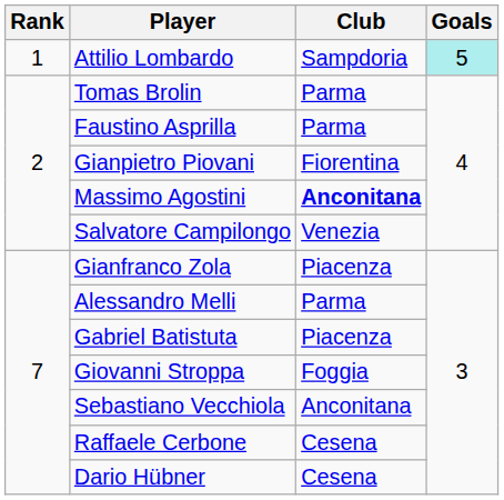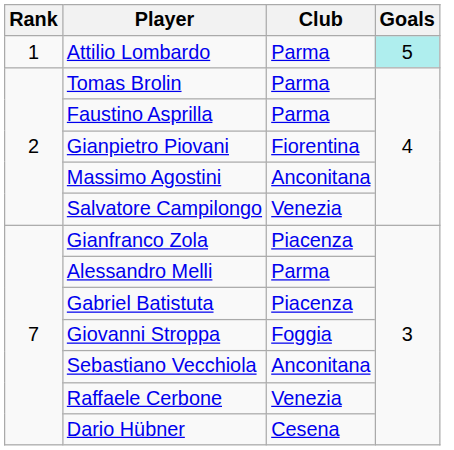 <table class="wikitable sortable" style="text-align:center">
 <tr>
 <th>Rank</th>
 <th>Player</th>
 <th>Club</th>
 <th>Goals</th>
 </tr>
 <tr>
 <td>1</td>
 <td align="left"><strong></strong> <a href='#'>Attilio Lombardo</a></td>
-<td align="left"><a href='#'>Sampdoria</a></td>
+<td align="left"><a href='#'>Parma</a></td>
 <td style="background: paleturquoise;">5</td>
 </tr>
 <tr>
 <td rowspan="5">2</td>
 <td align="left"><strong></strong> <a href='#'>Tomas Brolin</a></td>
 <td align="left"><a href='#'>Parma</a></td>
 <td rowspan="5">4</td>
 </tr>
 <tr>
 <td align="left"><strong></strong> <a href='#'>Faustino Asprilla</a></td>
 <td align="left"><a href='#'>Parma</a></td>
 </tr>
 <tr>
 <td align="left"><strong></strong> <a href='#'>Gianpietro Piovani</a></td>
 <td align="left"><a href='#'>Fiorentina</a></td>
 </tr>
 <tr>
 <td align="left"><strong></strong> <a href='#'>Massimo Agostini</a></td>
-<td align="left"><strong><a href='#'>Anconitana</a></strong></td>
+<td align="left"><a href='#'>Anconitana</a></td>
 </tr>
 <tr>
 <td align="left"><strong></strong> <a href='#'>Salvatore Campilongo</a></td>
 <td align="left"><a href='#'>Venezia</a></td>
 </tr>
 <tr>
 <td rowspan="7">7</td>
 <td align="left"><strong></strong> <a href='#'>Gianfranco Zola</a></td>
 <td align="left"><a href='#'>Piacenza</a></td>
 <td rowspan="7">3</td>
 </tr>
 <tr>
 <td align="left"><strong></strong> <a href='#'>Alessandro Melli</a></td>
 <td align="left"><a href='#'>Parma</a></td>
 </tr>
 <tr>
 <td align="left"><strong></strong> <a href='#'>Gabriel Batistuta</a></td>
 <td align="left"><a href='#'>Piacenza</a></td>
 </tr>
 <tr>
 <td align="left"><strong></strong> <a href='#'>Giovanni Stroppa</a></td>
 <td align="left"><a href='#'>Foggia</a></td>
 </tr>
 <tr>
 <td align="left"><strong></strong> <a href='#'>Sebastiano Vecchiola</a></td>
 <td align="left"><a href='#'>Anconitana</a></td>
 </tr>
 <tr>
 <td align="left"><strong></strong> <a href='#'>Raffaele Cerbone</a></td>
-<td align="left"><a href='#'>Cesena</a></td>
+<td align="left"><a href='#'>Venezia</a></td>
 </tr>
 <tr>
 <td align="left"><strong></strong> <a href='#'>Dario Hübner</a></td>
 <td align="left"><a href='#'>Cesena</a></td>
 </tr>
 </table>
